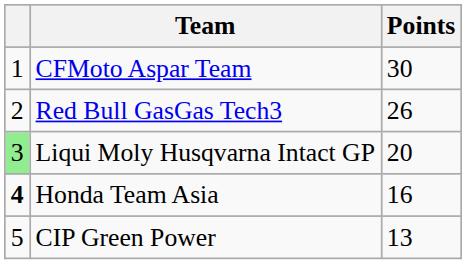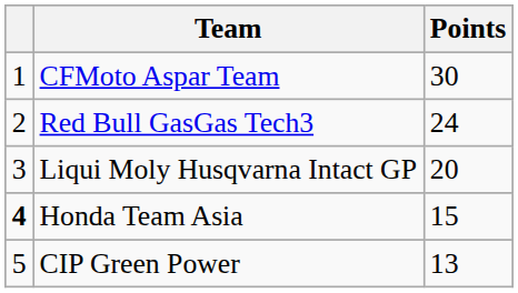 <table class="wikitable" style="font-size: 95%;">
 <tr>
 <th></th>
 <th>Team</th>
 <th>Points</th>
 </tr>
 <tr>
 <td align=center>1</td>
 <td> <a href='#'>CFMoto Aspar Team</a></td>
 <td align=left>30</td>
 </tr>
 <tr>
 <td align=center>2</td>
 <td> <a href='#'>Red Bull GasGas Tech3</a></td>
-<td align=left>26</td>
+<td align=left>24</td>
 </tr>
 <tr>
-<td align=center style="background: lightgreen;">3</td>
+<td align=center>3</td>
 <td> Liqui Moly Husqvarna Intact GP</td>
 <td align=left>20</td>
 </tr>
 <tr>
 <td align=center><strong>4</strong></td>
 <td> Honda Team Asia</td>
-<td align=left>16</td>
+<td align=left>15</td>
 </tr>
 <tr>
 <td align=center>5</td>
 <td> CIP Green Power</td>
 <td align=left>13</td>
 </tr>
 </table>
